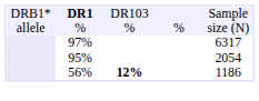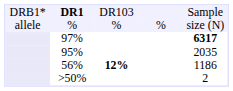 <table border="0" cellspacing="0" cellpadding="0" align="left" style="text-align:center; background:#ffffff; margin-right: 2em; border:2px #e0e0ff solid;">
 <tr style="background:#f0f0ff">
 <td style="width:60px">DRB1*</td>
 <td style="width:60px"><strong>DR1</strong></td>
 <td style="width:60px">DR103</td>
 <td style="width:60px"></td>
 <td style="width:60px">Sample</td>
 </tr>
 <tr style="background:#f0f0ff">
 <td>allele</td>
 <td>%</td>
 <td>%</td>
 <td>%</td>
 <td>size (N)</td>
 </tr>
 <tr>
 <td style = "background:#e8e8f8"></td>
 <td>97%</td>
 <td></td>
 <td></td>
-<td>6317</td>
+<td><strong>6317</strong></td>
 </tr>
 <tr>
 <td style = "background:#e8e8f8"></td>
 <td>95%</td>
 <td></td>
 <td></td>
-<td>2054</td>
+<td>2035</td>
 </tr>
 <tr>
 <td style = "background:#e8e8f8"></td>
 <td>56%</td>
 <td><strong>12%</strong></td>
 <td></td>
 <td>1186</td>
 </tr>
 <tr>
+<td style = "background:#e8e8f8"></td>
+<td>>50%</td>
+<td></td>
+<td></td>
+<td>2</td>
+</tr>
+<tr>
 </tr>
 </table>
